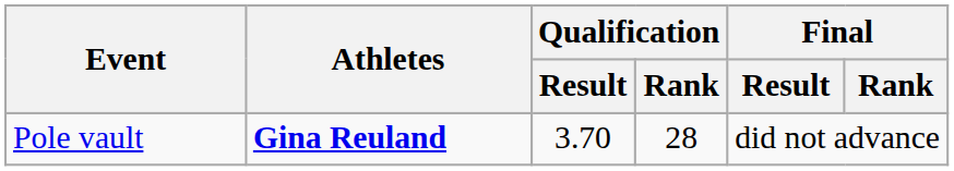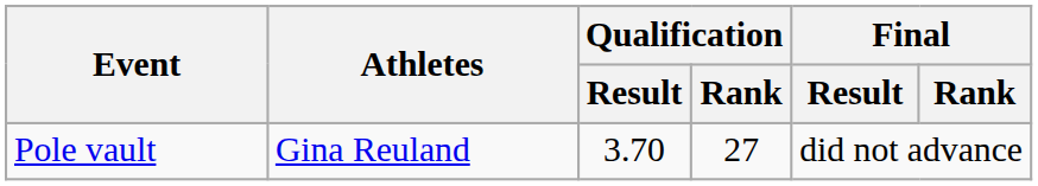 <table class="wikitable" border="1" style="font-size:90%">
 <tr>
 <th rowspan="2" width=100>Event</th>
 <th rowspan="2" width=120>Athletes</th>
 <th colspan="2">Qualification</th>
 <th colspan="2">Final</th>
 </tr>
 <tr>
 <th>Result</th>
 <th>Rank</th>
 <th>Result</th>
 <th>Rank</th>
 </tr>
 <tr>
 <td><a href='#'>Pole vault</a></td>
-<td><strong><a href='#'>Gina Reuland</a></strong></td>
+<td><a href='#'>Gina Reuland</a></td>
 <td align=center>3.70</td>
-<td align=center>28</td>
+<td align=center>27</td>
 <td align=center colspan="2">did not advance</td>
 </tr>
 </table>
